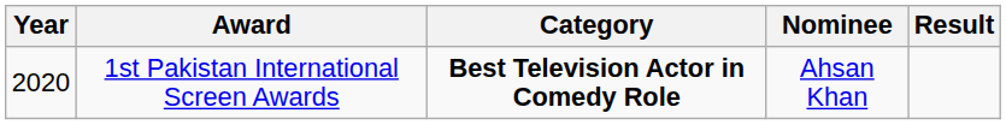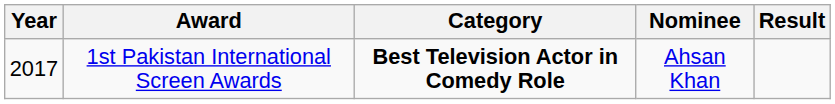 <table class="wikitable" style="text-align:center;">
 <tr>
 <th>Year</th>
 <th>Award</th>
 <th>Category</th>
 <th>Nominee</th>
 <th>Result</th>
 </tr>
 <tr>
-<td>2020</td>
+<td>2017</td>
 <td><a href='#'>1st Pakistan International Screen Awards</a></td>
 <td><strong>Best Television Actor in Comedy Role</strong></td>
 <td><a href='#'>Ahsan Khan</a></td>
 <td></td>
 </tr>
 </table>
